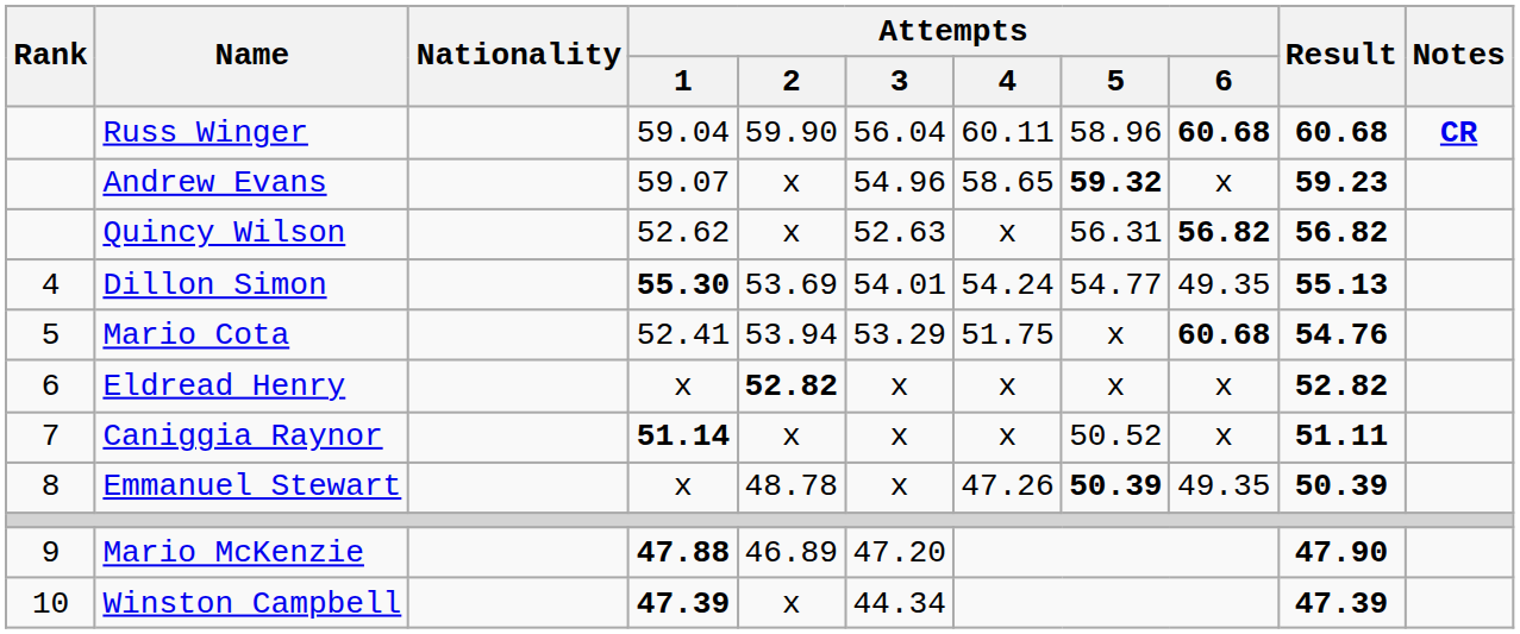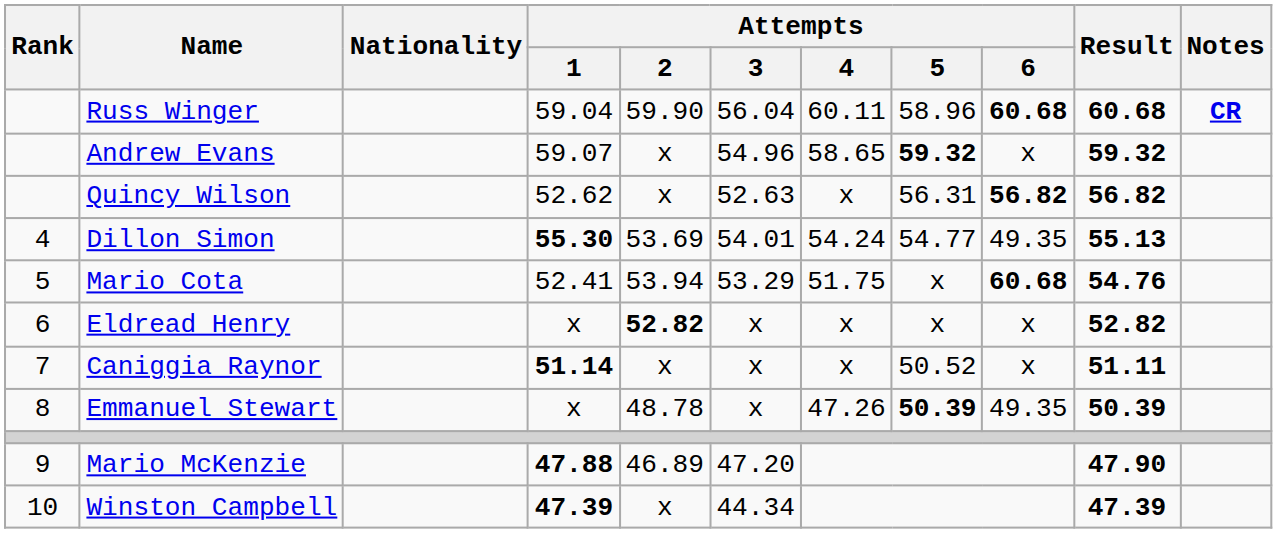 <table class="wikitable sortable" style="text-align:center">
 <tr>
 <th rowspan=2>Rank</th>
 <th rowspan=2>Name</th>
 <th rowspan=2>Nationality</th>
 <th colspan=6>Attempts</th>
 <th rowspan=2>Result</th>
 <th rowspan=2>Notes</th>
 </tr>
 <tr>
 <th>1</th>
 <th>2</th>
 <th>3</th>
 <th>4</th>
 <th>5</th>
 <th>6</th>
 </tr>
 <tr>
 <td align=center></td>
 <td align=left><a href='#'>Russ Winger</a></td>
 <td align=left></td>
 <td>59.04</td>
 <td>59.90</td>
 <td>56.04</td>
 <td>60.11</td>
 <td>58.96</td>
 <td><strong>60.68</strong></td>
 <td><strong>60.68</strong></td>
 <td><strong><a href='#'>CR</a></strong></td>
 </tr>
 <tr>
 <td align=center></td>
 <td align=left><a href='#'>Andrew Evans</a></td>
 <td align=left></td>
 <td>59.07</td>
 <td>x</td>
 <td>54.96</td>
 <td>58.65</td>
 <td><strong>59.32</strong></td>
 <td>x</td>
-<td><strong>59.23</strong></td>
+<td><strong>59.32</strong></td>
 <td></td>
 </tr>
 <tr>
 <td align=center></td>
 <td align=left><a href='#'>Quincy Wilson</a></td>
 <td align=left></td>
 <td>52.62</td>
 <td>x</td>
 <td>52.63</td>
 <td>x</td>
 <td>56.31</td>
 <td><strong>56.82</strong></td>
 <td><strong>56.82</strong></td>
 <td></td>
 </tr>
 <tr>
 <td align=center>4</td>
 <td align=left><a href='#'>Dillon Simon</a></td>
 <td align=left></td>
 <td><strong>55.30</strong></td>
 <td>53.69</td>
 <td>54.01</td>
 <td>54.24</td>
 <td>54.77</td>
 <td>49.35</td>
 <td><strong>55.13</strong></td>
 <td></td>
 </tr>
 <tr>
 <td align=center>5</td>
 <td align=left><a href='#'>Mario Cota</a></td>
 <td align=left></td>
 <td>52.41</td>
 <td>53.94</td>
 <td>53.29</td>
 <td>51.75</td>
 <td>x</td>
 <td><strong>60.68</strong></td>
 <td><strong>54.76</strong></td>
 <td></td>
 </tr>
 <tr>
 <td align=center>6</td>
 <td align=left><a href='#'>Eldread Henry</a></td>
 <td align=left></td>
 <td>x</td>
 <td><strong>52.82</strong></td>
 <td>x</td>
 <td>x</td>
 <td>x</td>
 <td>x</td>
 <td><strong>52.82</strong></td>
 <td></td>
 </tr>
 <tr>
 <td align=center>7</td>
 <td align=left><a href='#'>Caniggia Raynor</a></td>
 <td align=left></td>
 <td><strong>51.14</strong></td>
 <td>x</td>
 <td>x</td>
 <td>x</td>
 <td>50.52</td>
 <td>x</td>
 <td><strong>51.11</strong></td>
 <td></td>
 </tr>
 <tr>
 <td align=center>8</td>
 <td align=left><a href='#'>Emmanuel Stewart</a></td>
 <td align=left></td>
 <td>x</td>
 <td>48.78</td>
 <td>x</td>
 <td>47.26</td>
 <td><strong>50.39</strong></td>
 <td>49.35</td>
 <td><strong>50.39</strong></td>
 <td></td>
 </tr>
 <tr>
 <td colspan=11 bgcolor=lightgray></td>
 </tr>
 <tr>
 <td align=center>9</td>
 <td align=left><a href='#'>Mario McKenzie</a></td>
 <td align=left></td>
 <td><strong>47.88</strong></td>
 <td>46.89</td>
 <td>47.20</td>
 <td colspan=3></td>
 <td><strong>47.90</strong></td>
 <td></td>
 </tr>
 <tr>
 <td align=center>10</td>
 <td align=left><a href='#'>Winston Campbell</a></td>
 <td align=left></td>
 <td><strong>47.39</strong></td>
 <td>x</td>
 <td>44.34</td>
 <td colspan=3></td>
 <td><strong>47.39</strong></td>
 <td></td>
 </tr>
 </table>
